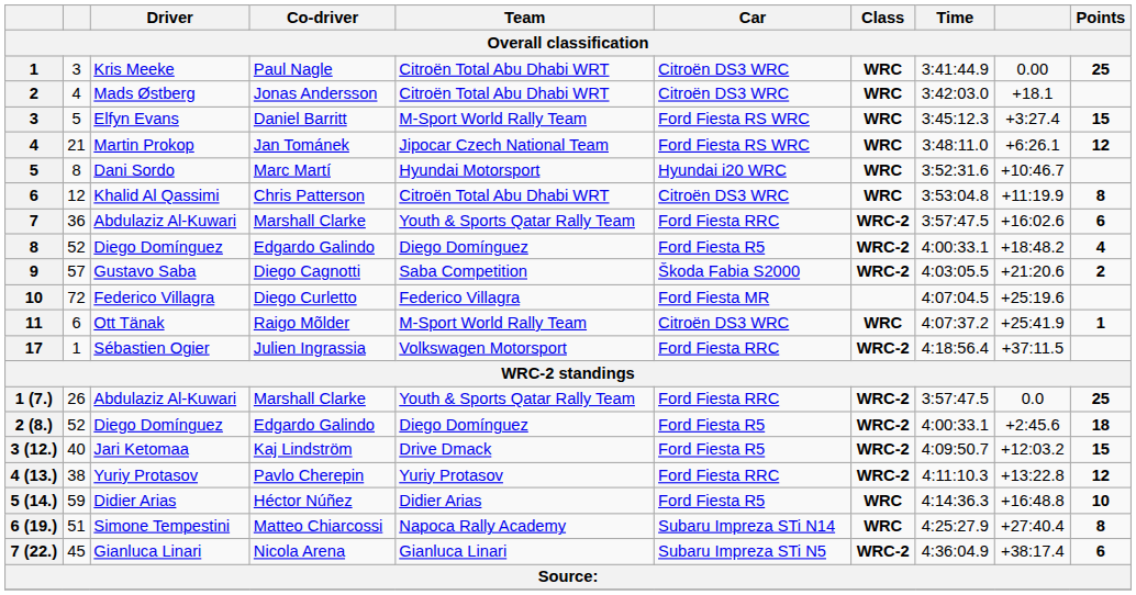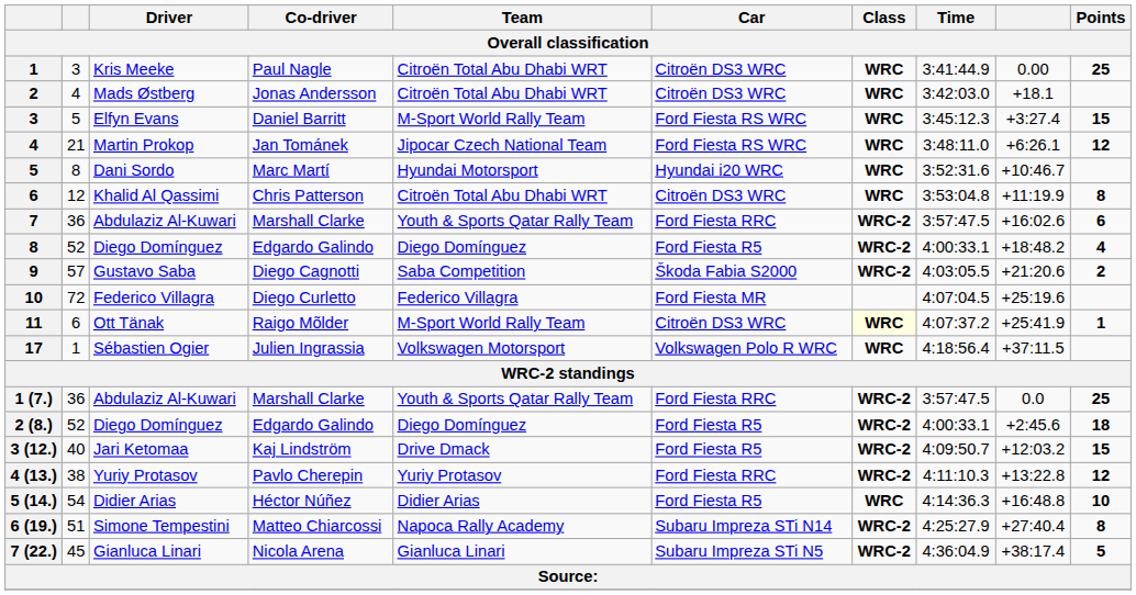 <table class="wikitable" width=85% style="text-align: left; font-size: 85%; max-width: 950px;">
 <tr>
 <th></th>
 <th></th>
 <th>Driver</th>
 <th>Co-driver</th>
 <th>Team</th>
 <th>Car</th>
 <th>Class</th>
 <th>Time</th>
 <th></th>
 <th>Points</th>
 </tr>
 <tr>
 <th colspan=10>Overall classification</th>
 </tr>
 <tr>
 <th>1</th>
 <td align="center">3</td>
 <td> <a href='#'>Kris Meeke</a></td>
 <td> <a href='#'>Paul Nagle</a></td>
 <td> <a href='#'>Citroën Total Abu Dhabi WRT</a></td>
 <td><a href='#'>Citroën DS3 WRC</a></td>
 <td align="center"><strong><span>WRC</span></strong></td>
 <td align="center">3:41:44.9</td>
 <td align="center">0.00</td>
 <td align="center"><strong>25</strong></td>
 </tr>
 <tr>
 <th>2</th>
 <td align="center">4</td>
 <td> <a href='#'>Mads Østberg</a></td>
 <td> <a href='#'>Jonas Andersson</a></td>
 <td> <a href='#'>Citroën Total Abu Dhabi WRT</a></td>
 <td><a href='#'>Citroën DS3 WRC</a></td>
 <td align="center"><strong><span>WRC</span></strong></td>
 <td align="center">3:42:03.0</td>
 <td align="center">+18.1</td>
 <td align="center"><strong></strong></td>
 </tr>
 <tr>
 <th>3</th>
 <td align="center">5</td>
 <td> <a href='#'>Elfyn Evans</a></td>
 <td> <a href='#'>Daniel Barritt</a></td>
 <td> <a href='#'>M-Sport World Rally Team</a></td>
 <td><a href='#'>Ford Fiesta RS WRC</a></td>
 <td align="center"><strong><span>WRC</span></strong></td>
 <td align="center">3:45:12.3</td>
 <td align="center">+3:27.4</td>
 <td align="center"><strong>15</strong></td>
 </tr>
 <tr>
 <th>4</th>
 <td align="center">21</td>
 <td> <a href='#'>Martin Prokop</a></td>
 <td> <a href='#'>Jan Tománek</a></td>
 <td> <a href='#'>Jipocar Czech National Team</a></td>
 <td><a href='#'>Ford Fiesta RS WRC</a></td>
 <td align="center"><strong><span>WRC</span></strong></td>
 <td align="center">3:48:11.0</td>
 <td align="center">+6:26.1</td>
 <td align="center"><strong>12</strong></td>
 </tr>
 <tr>
 <th>5</th>
 <td align="center">8</td>
 <td> <a href='#'>Dani Sordo</a></td>
 <td> <a href='#'>Marc Martí</a></td>
 <td> <a href='#'>Hyundai Motorsport</a></td>
 <td><a href='#'>Hyundai i20 WRC</a></td>
 <td align="center"><strong><span>WRC</span></strong></td>
 <td align="center">3:52:31.6</td>
 <td align="center">+10:46.7</td>
 <td align="center"><strong></strong></td>
 </tr>
 <tr>
 <th>6</th>
 <td align="center">12</td>
 <td> <a href='#'>Khalid Al Qassimi</a></td>
 <td> <a href='#'>Chris Patterson</a></td>
 <td> <a href='#'>Citroën Total Abu Dhabi WRT</a></td>
 <td><a href='#'>Citroën DS3 WRC</a></td>
 <td align="center"><strong><span>WRC</span></strong></td>
 <td align="center">3:53:04.8</td>
 <td align="center">+11:19.9</td>
 <td align="center"><strong>8</strong></td>
 </tr>
 <tr>
 <th>7</th>
 <td align="center">36</td>
 <td> <a href='#'>Abdulaziz Al-Kuwari</a></td>
 <td> <a href='#'>Marshall Clarke</a></td>
 <td> <a href='#'>Youth & Sports Qatar Rally Team</a></td>
 <td><a href='#'>Ford Fiesta RRC</a></td>
 <td align="center"><strong><span>WRC-2</span></strong></td>
 <td align="center">3:57:47.5</td>
 <td align="center">+16:02.6</td>
 <td align="center"><strong>6</strong></td>
 </tr>
 <tr>
 <th>8</th>
 <td align="center">52</td>
 <td> <a href='#'>Diego Domínguez</a></td>
 <td> <a href='#'>Edgardo Galindo</a></td>
 <td> <a href='#'>Diego Domínguez</a></td>
 <td><a href='#'>Ford Fiesta R5</a></td>
 <td align="center"><strong><span>WRC-2</span></strong></td>
 <td align="center">4:00:33.1</td>
 <td align="center">+18:48.2</td>
 <td align="center"><strong>4</strong></td>
 </tr>
 <tr>
 <th>9</th>
 <td align="center">57</td>
 <td> <a href='#'>Gustavo Saba</a></td>
 <td> <a href='#'>Diego Cagnotti</a></td>
 <td> <a href='#'>Saba Competition</a></td>
 <td><a href='#'>Škoda Fabia S2000</a></td>
 <td align="center"><strong><span>WRC-2</span></strong></td>
 <td align="center">4:03:05.5</td>
 <td align="center">+21:20.6</td>
 <td align="center"><strong>2</strong></td>
 </tr>
 <tr>
 <th>10</th>
 <td align="center">72</td>
 <td> <a href='#'>Federico Villagra</a></td>
 <td> <a href='#'>Diego Curletto</a></td>
 <td> <a href='#'>Federico Villagra</a></td>
 <td><a href='#'>Ford Fiesta MR</a></td>
 <td align="center"></td>
 <td align="center">4:07:04.5</td>
 <td align="center">+25:19.6</td>
 <td align="center"></td>
 </tr>
 <tr>
 <th>11</th>
 <td align="center">6</td>
 <td> <a href='#'>Ott Tänak</a></td>
 <td> <a href='#'>Raigo Mõlder</a></td>
 <td> <a href='#'>M-Sport World Rally Team</a></td>
 <td><a href='#'>Citroën DS3 WRC</a></td>
-<td align="center"><strong><span>WRC</span></strong></td>
+<td align="center" style="background: lightyellow;"><strong><span>WRC</span></strong></td>
 <td align="center">4:07:37.2</td>
 <td align="center">+25:41.9</td>
 <td align="center"><strong>1</strong></td>
 </tr>
 <tr>
 <th>17</th>
 <td align="center">1</td>
 <td> <a href='#'>Sébastien Ogier</a></td>
 <td> <a href='#'>Julien Ingrassia</a></td>
 <td> <a href='#'>Volkswagen Motorsport</a></td>
-<td><a href='#'>Ford Fiesta RRC</a></td>
-<td align="center"><strong><span>WRC-2</span></strong></td>
+<td><a href='#'>Volkswagen Polo R WRC</a></td>
+<td align="center"><strong><span>WRC</span></strong></td>
 <td align="center">4:18:56.4</td>
 <td align="center">+37:11.5</td>
 <td align="center"><strong></strong></td>
 </tr>
 <tr>
 <th colspan=10>WRC-2 standings</th>
 </tr>
 <tr>
 <th>1 (7.)</th>
-<td align="center">26</td>
+<td align="center">36</td>
 <td> <a href='#'>Abdulaziz Al-Kuwari</a></td>
 <td> <a href='#'>Marshall Clarke</a></td>
 <td> <a href='#'>Youth & Sports Qatar Rally Team</a></td>
 <td><a href='#'>Ford Fiesta RRC</a></td>
 <td align="center"><strong><span>WRC-2</span></strong></td>
 <td align="center">3:57:47.5</td>
 <td align="center">0.0</td>
 <td align="center"><strong>25</strong></td>
 </tr>
 <tr>
 <th>2 (8.)</th>
 <td align="center">52</td>
 <td> <a href='#'>Diego Domínguez</a></td>
 <td> <a href='#'>Edgardo Galindo</a></td>
 <td> <a href='#'>Diego Domínguez</a></td>
 <td><a href='#'>Ford Fiesta R5</a></td>
 <td align="center"><strong><span>WRC-2</span></strong></td>
 <td align="center">4:00:33.1</td>
 <td align="center">+2:45.6</td>
 <td align="center"><strong>18</strong></td>
 </tr>
 <tr>
 <th>3 (12.)</th>
 <td align="center">40</td>
 <td> <a href='#'>Jari Ketomaa</a></td>
 <td> <a href='#'>Kaj Lindström</a></td>
 <td> <a href='#'>Drive Dmack</a></td>
 <td><a href='#'>Ford Fiesta R5</a></td>
 <td align="center"><strong><span>WRC-2</span></strong></td>
 <td align="center">4:09:50.7</td>
 <td align="center">+12:03.2</td>
 <td align="center"><strong>15</strong></td>
 </tr>
 <tr>
 <th>4 (13.)</th>
 <td align="center">38</td>
 <td> <a href='#'>Yuriy Protasov</a></td>
 <td> <a href='#'>Pavlo Cherepin</a></td>
 <td> <a href='#'>Yuriy Protasov</a></td>
 <td><a href='#'>Ford Fiesta RRC</a></td>
 <td align="center"><strong><span>WRC-2</span></strong></td>
 <td align="center">4:11:10.3</td>
 <td align="center">+13:22.8</td>
 <td align="center"><strong>12</strong></td>
 </tr>
 <tr>
 <th>5 (14.)</th>
-<td align="center">59</td>
+<td align="center">54</td>
 <td> <a href='#'>Didier Arias</a></td>
 <td> <a href='#'>Héctor Núñez</a></td>
 <td> <a href='#'>Didier Arias</a></td>
 <td><a href='#'>Ford Fiesta R5</a></td>
 <td align="center"><strong><span>WRC</span></strong></td>
 <td align="center">4:14:36.3</td>
 <td align="center">+16:48.8</td>
 <td align="center"><strong>10</strong></td>
 </tr>
 <tr>
 <th>6 (19.)</th>
 <td align="center">51</td>
 <td> <a href='#'>Simone Tempestini</a></td>
 <td> <a href='#'>Matteo Chiarcossi</a></td>
 <td> <a href='#'>Napoca Rally Academy</a></td>
 <td><a href='#'>Subaru Impreza STi N14</a></td>
-<td align="center"><strong><span>WRC</span></strong></td>
+<td align="center"><strong><span>WRC-2</span></strong></td>
 <td align="center">4:25:27.9</td>
 <td align="center">+27:40.4</td>
 <td align="center"><strong>8</strong></td>
 </tr>
 <tr>
 <th>7 (22.)</th>
 <td align="center">45</td>
 <td> <a href='#'>Gianluca Linari</a></td>
 <td> <a href='#'>Nicola Arena</a></td>
 <td> <a href='#'>Gianluca Linari</a></td>
 <td><a href='#'>Subaru Impreza STi N5</a></td>
 <td align="center"><strong><span>WRC-2</span></strong></td>
 <td align="center">4:36:04.9</td>
 <td align="center">+38:17.4</td>
-<td align="center"><strong>6</strong></td>
+<td align="center"><strong>5</strong></td>
 </tr>
 <tr>
 <th colspan=10>Source:  </th>
 </tr>
 <tr>
 </tr>
 </table>
